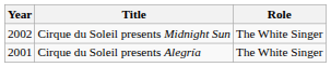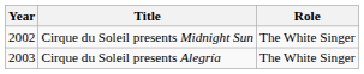 <table class="wikitable">
 <tr>
 <th>Year</th>
 <th>Title</th>
 <th>Role</th>
 </tr>
 <tr>
 <td>2002</td>
 <td>Cirque du Soleil presents <em>Midnight Sun</em></td>
 <td>The White Singer</td>
 </tr>
 <tr>
-<td>2001</td>
+<td>2003</td>
 <td>Cirque du Soleil presents <em>Alegría</em></td>
 <td>The White Singer</td>
 </tr>
 </table>
